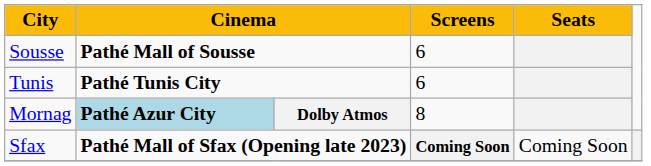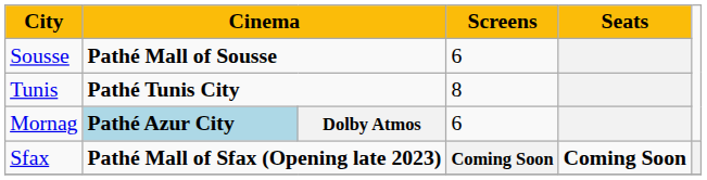 <table class="wikitable sortable mw-collapsible mw-collapsed">
 <tr>
 <th style="background: #FBBC09;">City</th>
 <th colspan="2" style="background: #FBBC09;">Cinema</th>
 <th style="background: #FBBC09;">Screens</th>
 <th style="background: #FBBC09;">Seats</th>
 </tr>
 <tr>
 <td><a href='#'>Sousse</a></td>
 <td colspan="2"><strong>Pathé Mall of Sousse</strong></td>
 <td><div>6</div></td>
 <th></th>
 </tr>
 <tr>
 <td><a href='#'>Tunis</a></td>
 <td colspan="2"><strong>Pathé Tunis City</strong></td>
-<td><div>6</div></td>
+<td><div>8</div></td>
 <th></th>
 </tr>
 <tr>
 <td><a href='#'>Mornag</a></td>
 <td style="background: lightblue;"><strong>Pathé Azur City</strong></td>
 <th><small>Dolby Atmos</small></th>
-<td><div>8</div></td>
+<td><div>6</div></td>
 <th></th>
 </tr>
 <tr>
 <td><a href='#'>Sfax</a></td>
 <td colspan="2"><strong>Pathé Mall of Sfax (Opening late 2023)</strong></td>
 <th><small>Coming Soon</small></th>
-<td><div>Coming Soon</div></td>
+<td><strong><div>Coming Soon</div></strong></td>
 <th></th>
 </tr>
 <tr>
 </tr>
 </table>
